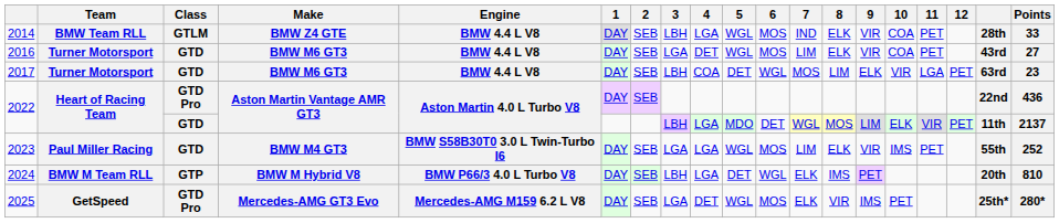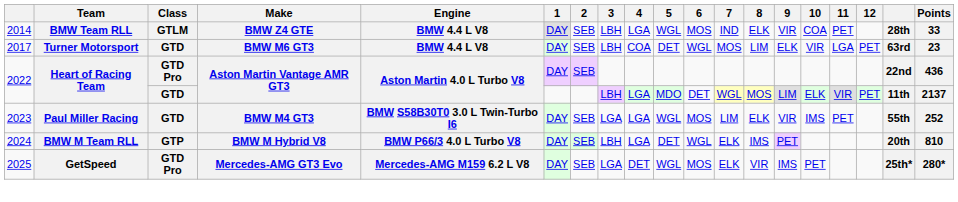 <table class="wikitable" style="text-align:center; font-size:90%">
 <tr>
 <th Year></th>
 <th>Team</th>
 <th>Class</th>
 <th>Make</th>
 <th>Engine</th>
 <th>1</th>
 <th>2</th>
 <th>3</th>
 <th>4</th>
 <th>5</th>
 <th>6</th>
 <th>7</th>
 <th>8</th>
 <th>9</th>
 <th>10</th>
 <th>11</th>
 <th>12</th>
 <th></th>
 <th>Points</th>
 </tr>
 <tr>
 <td><a href='#'>2014</a></td>
 <th><a href='#'>BMW Team RLL</a></th>
 <th>GTLM</th>
 <th><a href='#'>BMW Z4 GTE</a></th>
 <th><a href='#'>BMW</a> 4.4 L V8</th>
 <td style="background:#DFDFDF;"><a href='#'>DAY</a><br></td>
 <td><a href='#'>SEB</a></td>
 <td><a href='#'>LBH</a></td>
 <td><a href='#'>LGA</a></td>
 <td><a href='#'>WGL</a></td>
 <td><a href='#'>MOS</a></td>
 <td><a href='#'>IND</a></td>
 <td><a href='#'>ELK</a></td>
 <td><a href='#'>VIR</a></td>
 <td><a href='#'>COA</a></td>
 <td><a href='#'>PET</a></td>
 <td></td>
 <th>28th</th>
 <th>33</th>
-</tr>
-<tr>
-<td><a href='#'>2016</a></td>
-<th><a href='#'>Turner Motorsport</a></th>
-<th>GTD</th>
-<th><a href='#'>BMW M6 GT3</a></th>
-<th><a href='#'>BMW</a> 4.4 L V8</th>
-<td style="background:#DFFFDF;"><a href='#'>DAY</a><br></td>
-<td><a href='#'>SEB</a><br></td>
-<td><a href='#'>LGA</a></td>
-<td><a href='#'>DET</a></td>
-<td><a href='#'>WGL</a></td>
-<td><a href='#'>MOS</a></td>
-<td><a href='#'>LIM</a></td>
-<td><a href='#'>ELK</a></td>
-<td><a href='#'>VIR</a></td>
-<td><a href='#'>COA</a></td>
-<td><a href='#'>PET</a></td>
-<td></td>
-<th>43rd</th>
-<th>27</th>
 </tr>
 <tr>
 <td><a href='#'>2017</a></td>
 <th><a href='#'>Turner Motorsport</a></th>
 <th>GTD</th>
 <th><a href='#'>BMW M6 GT3</a></th>
 <th><a href='#'>BMW</a> 4.4 L V8</th>
 <td style="background:#DFFFDF;"><a href='#'>DAY</a><br></td>
 <td><a href='#'>SEB</a><br></td>
 <td><a href='#'>LBH</a></td>
 <td><a href='#'>COA</a></td>
 <td><a href='#'>DET</a></td>
 <td><a href='#'>WGL</a></td>
 <td><a href='#'>MOS</a></td>
 <td><a href='#'>LIM</a></td>
 <td><a href='#'>ELK</a></td>
 <td><a href='#'>VIR</a></td>
 <td><a href='#'>LGA</a></td>
 <td><a href='#'>PET</a></td>
 <th>63rd</th>
 <th>23</th>
 </tr>
 <tr>
 <td rowspan=2><a href='#'>2022</a></td>
 <th rowspan=2><a href='#'>Heart of Racing Team</a></th>
 <th>GTD Pro</th>
 <th rowspan=2><a href='#'>Aston Martin Vantage AMR GT3</a></th>
 <th rowspan=2><a href='#'>Aston Martin</a> 4.0 L Turbo <a href='#'>V8</a></th>
 <td style="background:#EFCFFF;"><a href='#'>DAY</a><br></td>
 <td style="background:#EFCFFF;"><a href='#'>SEB</a><br></td>
 <td></td>
 <td></td>
 <td></td>
 <td></td>
 <td></td>
 <td></td>
 <td></td>
 <td></td>
 <td></td>
 <td></td>
 <th>22nd</th>
 <th>436</th>
 </tr>
 <tr>
 <th>GTD</th>
 <td></td>
 <td></td>
 <td style="background:#EFCFFF;"><a href='#'>LBH</a><br></td>
 <td style="background:#DFFFDF;"><a href='#'>LGA</a><br></td>
 <td style="background:#DFFFDF;"><a href='#'>MDO</a><br></td>
 <td><a href='#'>DET</a></td>
 <td style="background:#FFFFBF;"><a href='#'>WGL</a><br></td>
 <td style="background:#FFFFBF;"><a href='#'>MOS</a><br></td>
 <td style="background:#DFDFDF;"><a href='#'>LIM</a><br></td>
 <td style="background:#DFFFDF;"><a href='#'>ELK</a><br></td>
 <td style="background:#DFDFDF;"><a href='#'>VIR</a><br></td>
 <td style="background:#DFFFDF;"><a href='#'>PET</a><br></td>
 <th>11th</th>
 <th>2137</th>
 </tr>
 <tr>
 <td><a href='#'>2023</a></td>
 <th><a href='#'>Paul Miller Racing</a></th>
 <th>GTD</th>
 <th><a href='#'>BMW M4 GT3</a></th>
 <th><a href='#'>BMW</a> <a href='#'>S58B30T0</a> 3.0 L Twin-Turbo <a href='#'>I6</a></th>
 <td style="background:#DFFFDF;"><a href='#'>DAY</a><br></td>
 <td><a href='#'>SEB</a></td>
 <td><a href='#'>LGA</a></td>
 <td><a href='#'>LGA</a></td>
 <td><a href='#'>WGL</a></td>
 <td><a href='#'>MOS</a></td>
 <td><a href='#'>LIM</a></td>
 <td><a href='#'>ELK</a></td>
 <td><a href='#'>VIR</a></td>
 <td><a href='#'>IMS</a></td>
 <td><a href='#'>PET</a></td>
 <td></td>
 <th>55th</th>
 <th>252</th>
 </tr>
 <tr>
 <td><a href='#'>2024</a></td>
 <th><a href='#'>BMW M Team RLL</a></th>
 <th>GTP</th>
 <th><a href='#'>BMW M Hybrid V8</a></th>
 <th><a href='#'>BMW P66/3</a> 4.0 L Turbo <a href='#'>V8</a></th>
 <td style="background:#DFFFDF;"><a href='#'>DAY</a><br></td>
 <td style="background:#DFFFDF;"><a href='#'>SEB</a><br></td>
 <td><a href='#'>LBH</a></td>
 <td><a href='#'>LGA</a></td>
 <td><a href='#'>DET</a></td>
 <td><a href='#'>WGL</a></td>
 <td><a href='#'>ELK</a></td>
 <td><a href='#'>IMS</a></td>
 <td style="background:#EFCFFF;"><a href='#'>PET</a><br></td>
 <td></td>
 <td></td>
 <td></td>
 <th>20th</th>
 <th>810</th>
 </tr>
 <tr>
 <td><a href='#'>2025</a></td>
 <th>GetSpeed</th>
 <th>GTD Pro</th>
 <th><a href='#'>Mercedes-AMG GT3 Evo</a></th>
 <th><a href='#'>Mercedes-AMG M159</a> 6.2 L V8</th>
 <td style="background:#DFFFDF;"><a href='#'>DAY</a><br></td>
 <td><a href='#'>SEB</a></td>
 <td><a href='#'>LGA</a></td>
 <td><a href='#'>DET</a></td>
 <td style="background:#;"><a href='#'>WGL</a><br></td>
 <td><a href='#'>MOS</a></td>
 <td><a href='#'>ELK</a></td>
 <td><a href='#'>VIR</a></td>
 <td style="background:#;"><a href='#'>IMS</a><br></td>
 <td style="background:#;"><a href='#'>PET</a><br></td>
 <td></td>
 <td></td>
 <th>25th*</th>
 <th>280*</th>
 </tr>
 </table>
